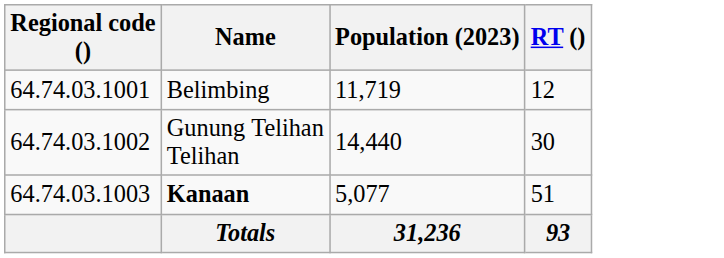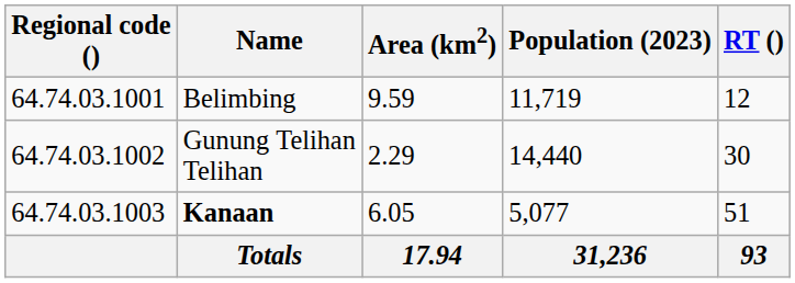 <table class="wikitable sortable">
 <tr>
 <th>Regional code<br>()</th>
 <th>Name</th>
+<th>Area (km<sup>2</sup>)</th>
 <th>Population (2023)</th>
 <th><a href='#'>RT</a> ()</th>
 </tr>
 <tr>
 <td>64.74.03.1001</td>
 <td>Belimbing</td>
+<td>9.59</td>
 <td>11,719</td>
 <td>12</td>
 </tr>
 <tr>
 <td>64.74.03.1002</td>
 <td>Gunung Telihan<br>Telihan</td>
+<td>2.29</td>
 <td>14,440</td>
 <td>30</td>
 </tr>
 <tr>
 <td>64.74.03.1003</td>
 <td><strong>Kanaan</strong></td>
+<td>6.05</td>
 <td>5,077</td>
 <td>51</td>
 </tr>
 <tr>
 <th></th>
 <th><em>Totals</em></th>
+<th><em>17.94</em></th>
 <th><em>31,236</em></th>
 <th><em>93</em></th>
 </tr>
 </table>
